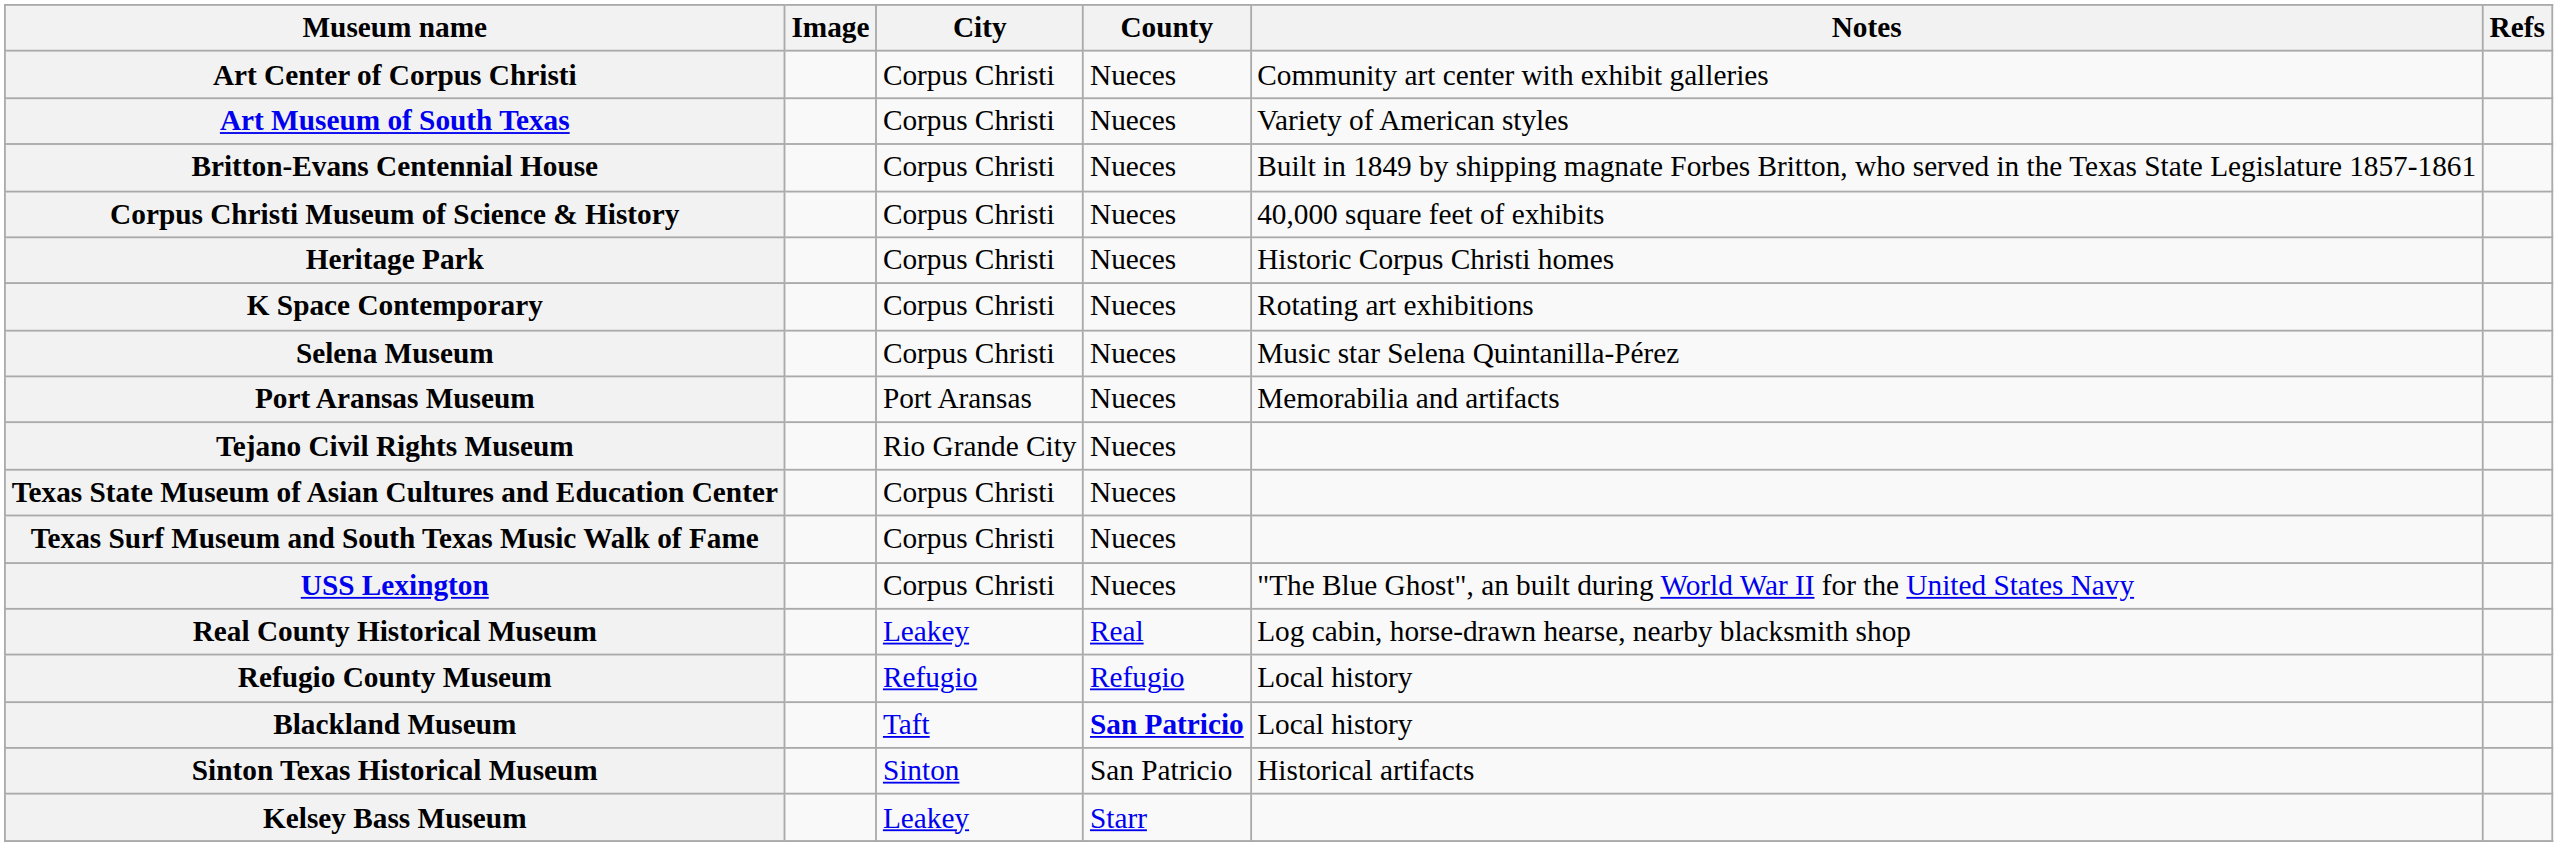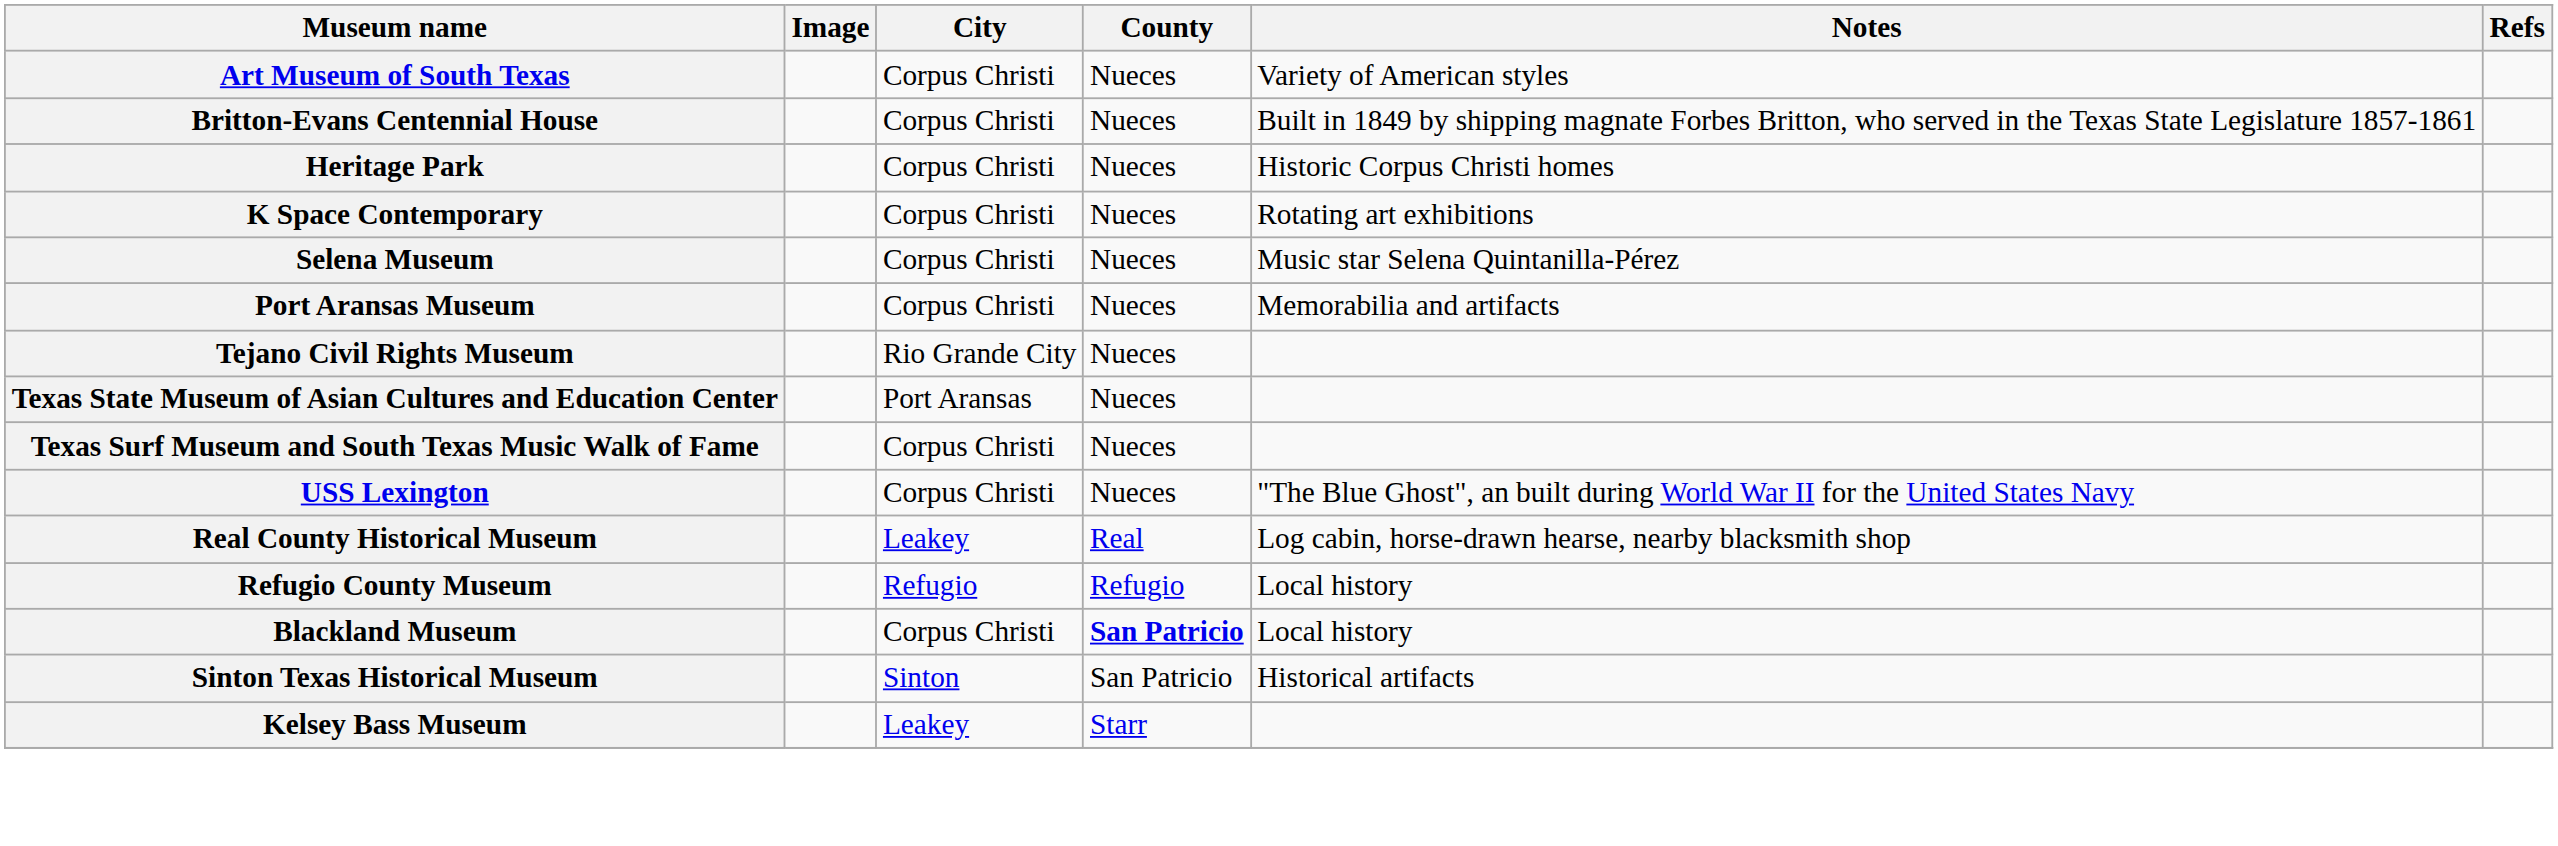 <table class="wikitable sortable plainrowheaders">
 <tr>
 <th scope="col">Museum name</th>
 <th scope="col"  class="unsortable">Image</th>
 <th scope="col">City</th>
 <th scope="col">County</th>
 <th scope="col">Notes</th>
 <th scope="col" class="unsortable">Refs</th>
-</tr>
-<tr>
-<th scope="row">Art Center of Corpus Christi</th>
-<td></td>
-<td>Corpus Christi</td>
-<td>Nueces</td>
-<td>Community art center with exhibit galleries</td>
-<td align="center"></td>
 </tr>
 <tr>
 <th scope="row"><a href='#'>Art Museum of South Texas</a></th>
 <td></td>
 <td>Corpus Christi</td>
 <td>Nueces</td>
 <td>Variety of American styles</td>
 <td align="center"></td>
 </tr>
 <tr>
 <th scope="row">Britton-Evans Centennial House</th>
 <td></td>
 <td>Corpus Christi</td>
 <td>Nueces</td>
 <td>Built in 1849 by shipping magnate Forbes Britton, who served in the Texas State Legislature 1857-1861</td>
-<td align="center"></td>
-</tr>
-<tr>
-<th scope="row">Corpus Christi Museum of Science & History</th>
-<td></td>
-<td>Corpus Christi</td>
-<td>Nueces</td>
-<td>40,000 square feet of exhibits</td>
 <td align="center"></td>
 </tr>
 <tr>
 <th scope="row">Heritage Park</th>
 <td></td>
 <td>Corpus Christi</td>
 <td>Nueces</td>
 <td>Historic Corpus Christi homes</td>
 <td align="center"></td>
 </tr>
 <tr>
 <th scope="row">K Space Contemporary</th>
 <td></td>
 <td>Corpus Christi</td>
 <td>Nueces</td>
 <td>Rotating art exhibitions</td>
 <td align="center"></td>
 </tr>
 <tr>
 <th scope="row">Selena Museum</th>
 <td></td>
 <td>Corpus Christi</td>
 <td>Nueces</td>
 <td>Music star Selena Quintanilla-Pérez</td>
 <td align="center"></td>
 </tr>
 <tr>
 <th scope="row">Port Aransas Museum</th>
 <td></td>
-<td>Port Aransas</td>
+<td>Corpus Christi</td>
 <td>Nueces</td>
 <td>Memorabilia and artifacts</td>
 <td align="center"></td>
 </tr>
 <tr>
 <th scope="row">Tejano Civil Rights Museum</th>
 <td></td>
 <td>Rio Grande City</td>
 <td>Nueces</td>
 <td></td>
 <td align="center"></td>
 </tr>
 <tr>
 <th scope="row">Texas State Museum of Asian Cultures and Education Center</th>
 <td></td>
-<td>Corpus Christi</td>
+<td>Port Aransas</td>
 <td>Nueces</td>
 <td></td>
 <td align="center"></td>
 </tr>
 <tr>
 <th scope="row">Texas Surf Museum and South Texas Music Walk of Fame</th>
 <td></td>
 <td>Corpus Christi</td>
 <td>Nueces</td>
 <td></td>
 <td align="center"></td>
 </tr>
 <tr>
 <th scope="row"><a href='#'>USS Lexington</a></th>
 <td></td>
 <td>Corpus Christi</td>
 <td>Nueces</td>
 <td aka>"The Blue Ghost", an  built during <a href='#'>World War II</a> for the <a href='#'>United States Navy</a></td>
 <td align="center"></td>
 </tr>
 <tr>
 <th scope="row">Real County Historical Museum</th>
 <td></td>
 <td><a href='#'>Leakey</a></td>
 <td><a href='#'>Real</a></td>
 <td>Log cabin, horse-drawn hearse, nearby blacksmith shop</td>
 <td align="center"></td>
 </tr>
 <tr>
 <th scope="row">Refugio County Museum</th>
 <td></td>
 <td><a href='#'>Refugio</a></td>
 <td><a href='#'>Refugio</a></td>
 <td>Local history</td>
 <td align="center"></td>
 </tr>
 <tr>
 <th scope="row">Blackland Museum</th>
 <td></td>
-<td><a href='#'>Taft</a></td>
+<td>Corpus Christi</td>
 <td><strong><a href='#'>San Patricio</a></strong></td>
 <td>Local history</td>
 <td align="center"></td>
 </tr>
 <tr>
 <th scope="row">Sinton Texas Historical Museum</th>
 <td></td>
 <td><a href='#'>Sinton</a></td>
 <td>San Patricio</td>
 <td>Historical artifacts</td>
 <td align="center"></td>
 </tr>
 <tr>
 <th scope="row">Kelsey Bass Museum</th>
 <td></td>
 <td><a href='#'>Leakey</a></td>
 <td><a href='#'>Starr</a></td>
 <td></td>
 <td align="center"></td>
 </tr>
 <tr>
 </tr>
 </table>
